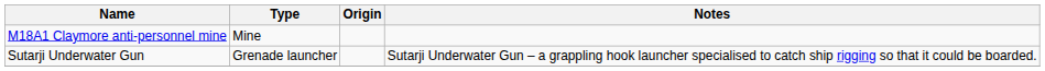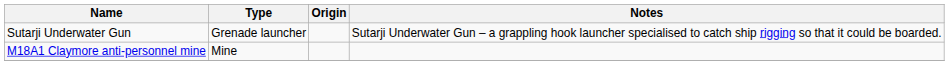 <table class="wikitable" ; text-align:"center;">
 <tr>
 <th>Name</th>
 <th>Type</th>
 <th>Origin</th>
 <th>Notes</th>
 </tr>
 <tr>
+<td>Sutarji Underwater Gun</td>
+<td>Grenade launcher</td>
+<td></td>
+<td>Sutarji Underwater Gun – a grappling hook launcher specialised to catch ship <a href='#'>rigging</a> so that it could be boarded.</td>
+</tr>
+<tr>
 <td><a href='#'>M18A1 Claymore anti-personnel mine</a></td>
 <td>Mine</td>
 <td></td>
 <td></td>
 </tr>
 <tr>
-<td>Sutarji Underwater Gun</td>
-<td>Grenade launcher</td>
-<td></td>
-<td>Sutarji Underwater Gun – a grappling hook launcher specialised to catch ship <a href='#'>rigging</a> so that it could be boarded.</td>
-</tr>
-<tr>
 </tr>
 </table>
